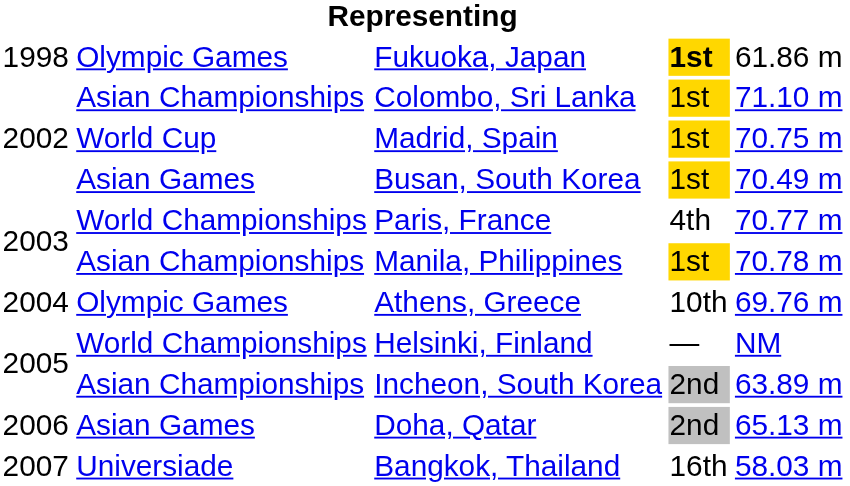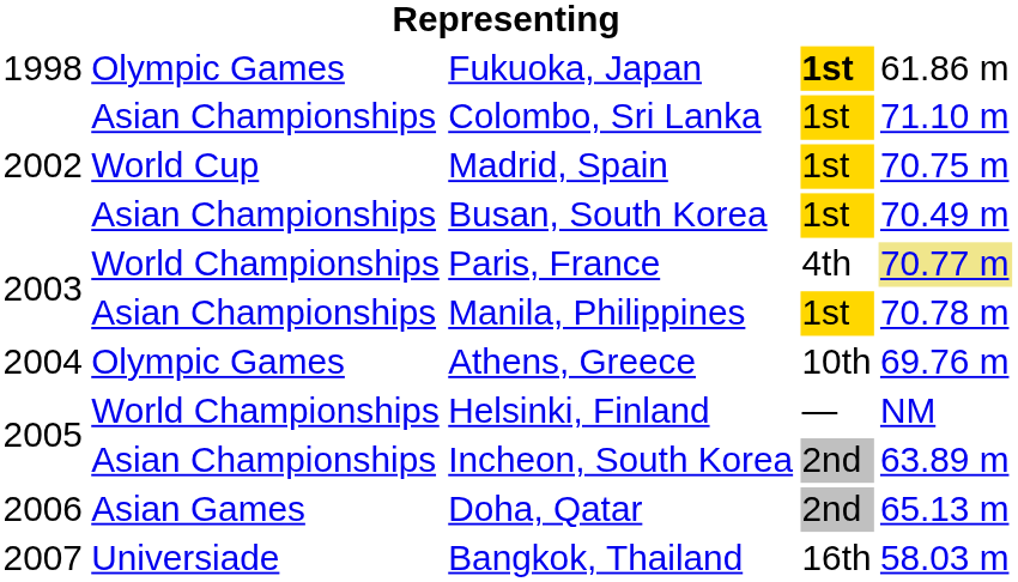 <table>
 <tr>
 <th colspan="5">Representing </th>
 </tr>
 <tr>
 <td>1998</td>
 <td><a href='#'>Olympic Games</a></td>
 <td><a href='#'>Fukuoka, Japan</a></td>
 <td bgcolor="gold"><strong>1st</strong></td>
 <td>61.86 m</td>
 </tr>
 <tr>
 <td rowspan=3>2002</td>
 <td><a href='#'>Asian Championships</a></td>
 <td><a href='#'>Colombo, Sri Lanka</a></td>
 <td bgcolor="gold">1st</td>
 <td><a href='#'>71.10 m</a></td>
 </tr>
 <tr>
 <td><a href='#'>World Cup</a></td>
 <td><a href='#'>Madrid, Spain</a></td>
 <td bgcolor="gold">1st</td>
 <td><a href='#'>70.75 m</a></td>
 </tr>
 <tr>
-<td><a href='#'>Asian Games</a></td>
+<td><a href='#'>Asian Championships</a></td>
 <td><a href='#'>Busan, South Korea</a></td>
 <td bgcolor="gold">1st</td>
 <td><a href='#'>70.49 m</a></td>
 </tr>
 <tr>
 <td rowspan=2>2003</td>
 <td><a href='#'>World Championships</a></td>
 <td><a href='#'>Paris, France</a></td>
 <td>4th</td>
-<td><a href='#'>70.77 m</a></td>
+<td style="background: khaki;"><a href='#'>70.77 m</a></td>
 </tr>
 <tr>
 <td><a href='#'>Asian Championships</a></td>
 <td><a href='#'>Manila, Philippines</a></td>
 <td bgcolor="gold">1st</td>
 <td><a href='#'>70.78 m</a></td>
 </tr>
 <tr>
 <td>2004</td>
 <td><a href='#'>Olympic Games</a></td>
 <td><a href='#'>Athens, Greece</a></td>
 <td>10th</td>
 <td><a href='#'>69.76 m</a></td>
 </tr>
 <tr>
 <td rowspan=2>2005</td>
 <td><a href='#'>World Championships</a></td>
 <td><a href='#'>Helsinki, Finland</a></td>
 <td>—</td>
 <td><a href='#'>NM</a></td>
 </tr>
 <tr>
 <td><a href='#'>Asian Championships</a></td>
 <td><a href='#'>Incheon, South Korea</a></td>
 <td bgcolor="silver">2nd</td>
 <td><a href='#'>63.89 m</a></td>
 </tr>
 <tr>
 <td>2006</td>
 <td><a href='#'>Asian Games</a></td>
 <td><a href='#'>Doha, Qatar</a></td>
 <td bgcolor="silver">2nd</td>
 <td><a href='#'>65.13 m</a></td>
 </tr>
 <tr>
 <td>2007</td>
 <td><a href='#'>Universiade</a></td>
 <td><a href='#'>Bangkok, Thailand</a></td>
 <td>16th</td>
 <td><a href='#'>58.03 m</a></td>
 </tr>
 </table>
